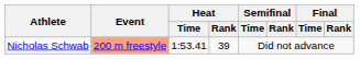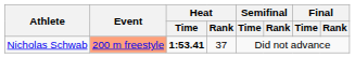 <table class=wikitable style="font-size:90%">
 <tr>
 <th rowspan="2">Athlete</th>
 <th rowspan="2">Event</th>
 <th colspan="2">Heat</th>
 <th colspan="2">Semifinal</th>
 <th colspan="2">Final</th>
 </tr>
 <tr style="font-size:95%">
 <th>Time</th>
 <th>Rank</th>
 <th>Time</th>
 <th>Rank</th>
 <th>Time</th>
 <th>Rank</th>
 </tr>
 <tr align=center>
 <td align=left><a href='#'>Nicholas Schwab</a></td>
 <td align=left style="background: lightsalmon;"><a href='#'>200 m freestyle</a></td>
-<td>1:53.41</td>
-<td>39</td>
+<td><strong>1:53.41</strong></td>
+<td>37</td>
 <td colspan=4>Did not advance</td>
 </tr>
 </table>
